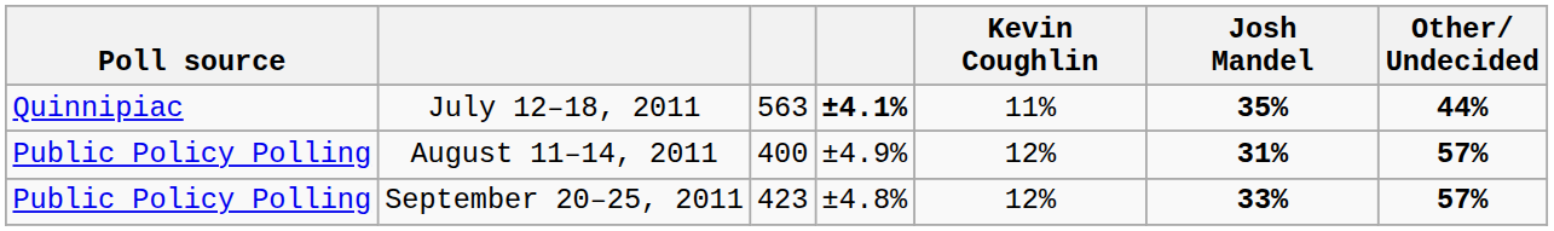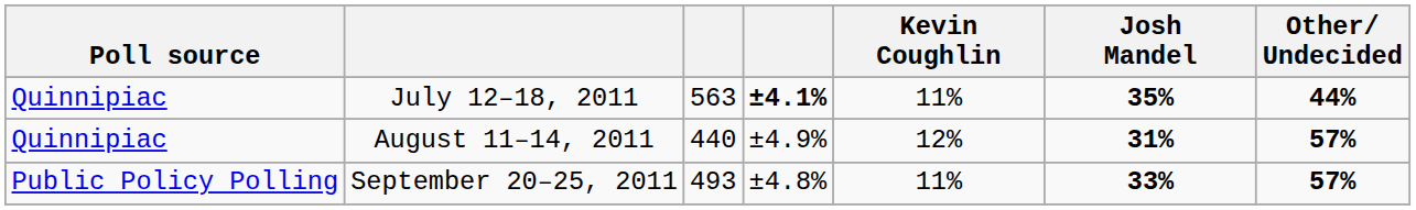 <table class="wikitable" style="text-align:center">
 <tr valign= bottom>
 <th>Poll source</th>
 <th></th>
 <th></th>
 <th></th>
 <th style="width:100px;">Kevin<br>Coughlin</th>
 <th style="width:100px;">Josh<br>Mandel</th>
 <th>Other/<br>Undecided</th>
 </tr>
 <tr>
 <td align=left><a href='#'>Quinnipiac</a></td>
 <td>July 12–18, 2011</td>
 <td>563</td>
 <td><strong>±4.1%</strong></td>
 <td>11%</td>
 <td><strong>35%</strong></td>
 <td><strong>44%</strong></td>
 </tr>
 <tr>
-<td align=left><a href='#'>Public Policy Polling</a></td>
+<td align=left><a href='#'>Quinnipiac</a></td>
 <td>August 11–14, 2011</td>
-<td>400</td>
+<td>440</td>
 <td>±4.9%</td>
 <td>12%</td>
 <td><strong>31%</strong></td>
 <td><strong>57%</strong></td>
 </tr>
 <tr>
 <td align=left><a href='#'>Public Policy Polling</a></td>
 <td>September 20–25, 2011</td>
-<td>423</td>
+<td>493</td>
 <td>±4.8%</td>
-<td>12%</td>
+<td>11%</td>
 <td><strong>33%</strong></td>
 <td><strong>57%</strong></td>
 </tr>
 </table>
